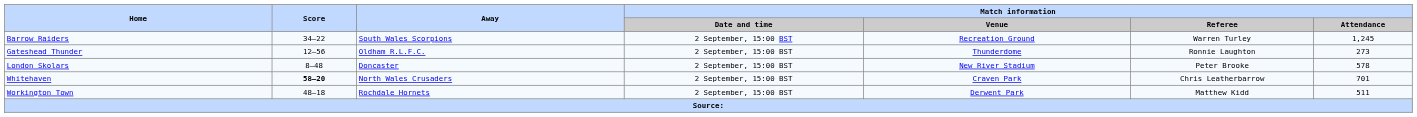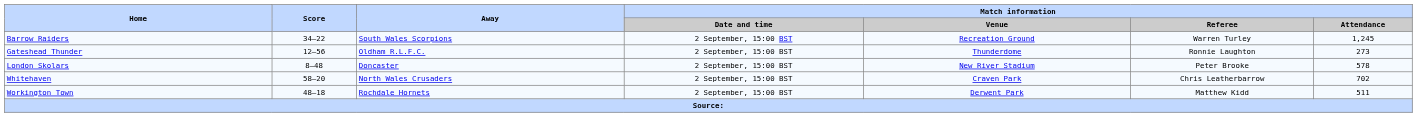 <table border=1 style="border-collapse:collapse; font-size:80%; text-align:center;" cellpadding=3 cellspacing=0 width=100%>
 <tr bgcolor=#C1D8FF>
 <th rowspan=2 width=19%>Home</th>
 <th rowspan=2 width=6%>Score</th>
 <th rowspan=2 width=19%>Away</th>
 <th colspan=6>Match information</th>
 </tr>
 <tr bgcolor=#CCCCCC>
 <th width=17%>Date and time</th>
 <th width=19%>Venue</th>
 <th width=13%>Referee</th>
 <th width=7%>Attendance</th>
 </tr>
 <tr bgcolor=#F5FAFF>
 <td align=left> <a href='#'>Barrow Raiders</a></td>
 <td>34–22</td>
 <td align=left> <a href='#'>South Wales Scorpions</a></td>
 <td>2 September, 15:00 <a href='#'>BST</a></td>
 <td><a href='#'>Recreation Ground</a></td>
 <td>Warren Turley</td>
 <td>1,245</td>
 </tr>
 <tr bgcolor=#F5FAFF>
 <td align=left> <a href='#'>Gateshead Thunder</a></td>
 <td>12–56</td>
 <td align=left> <a href='#'>Oldham R.L.F.C.</a></td>
 <td>2 September, 15:00 BST</td>
 <td><a href='#'>Thunderdome</a></td>
 <td>Ronnie Laughton</td>
 <td>273</td>
 </tr>
 <tr bgcolor=#F5FAFF>
 <td align=left> <a href='#'>London Skolars</a></td>
 <td>8–48</td>
 <td align=left> <a href='#'>Doncaster</a></td>
 <td>2 September, 15:00 BST</td>
 <td><a href='#'>New River Stadium</a></td>
 <td>Peter Brooke</td>
 <td>578</td>
 </tr>
 <tr bgcolor=#F5FAFF>
 <td align=left> <a href='#'>Whitehaven</a></td>
-<td><strong>58–20</strong></td>
+<td>58–20</td>
 <td align=left> <a href='#'>North Wales Crusaders</a></td>
 <td>2 September, 15:00 BST</td>
 <td><a href='#'>Craven Park</a></td>
 <td>Chris Leatherbarrow</td>
-<td>701</td>
+<td>702</td>
 </tr>
 <tr bgcolor=#F5FAFF>
 <td align=left> <a href='#'>Workington Town</a></td>
 <td>48–18</td>
 <td align=left> <a href='#'>Rochdale Hornets</a></td>
 <td>2 September, 15:00 BST</td>
 <td><a href='#'>Derwent Park</a></td>
 <td>Matthew Kidd</td>
 <td>511</td>
 </tr>
 <tr bgcolor=#C1D8FF>
 <th colspan=12>Source:</th>
 </tr>
 </table>
